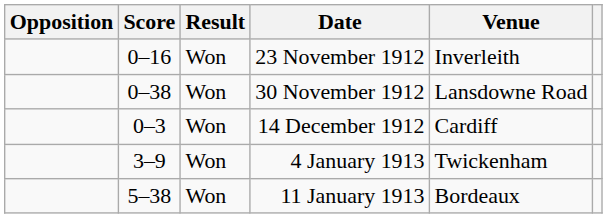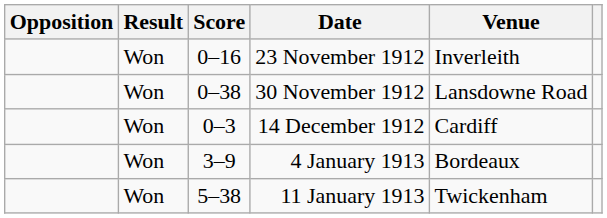 <table class="wikitable sortable">
 <tr>
 <th>Opposition</th>
+<th>Result</th>
 <th>Score</th>
-<th>Result</th>
 <th>Date</th>
 <th>Venue</th>
 <th scope="col" class="unsortable"></th>
 </tr>
 <tr>
 <td></td>
+<td>Won</td>
 <td align="center">0–16</td>
-<td>Won</td>
 <td align=right>23 November 1912</td>
 <td>Inverleith</td>
 <td></td>
 </tr>
 <tr>
 <td></td>
+<td>Won</td>
 <td align="center">0–38</td>
-<td>Won</td>
 <td align=right>30 November 1912</td>
 <td>Lansdowne Road</td>
 <td></td>
 </tr>
 <tr>
 <td></td>
+<td>Won</td>
 <td align="center">0–3</td>
-<td>Won</td>
 <td align=right>14 December 1912</td>
 <td>Cardiff</td>
 <td></td>
 </tr>
 <tr>
 <td></td>
+<td>Won</td>
 <td align="center">3–9</td>
-<td>Won</td>
 <td align=right>4 January 1913</td>
-<td>Twickenham</td>
+<td>Bordeaux</td>
 <td></td>
 </tr>
 <tr>
 <td></td>
+<td>Won</td>
 <td align="center">5–38</td>
-<td>Won</td>
 <td align=right>11 January 1913</td>
-<td>Bordeaux</td>
+<td>Twickenham</td>
 <td></td>
 </tr>
 </table>
